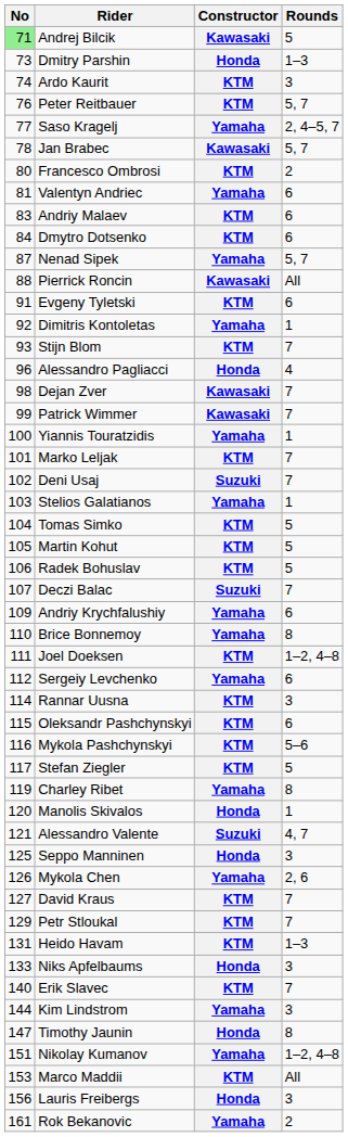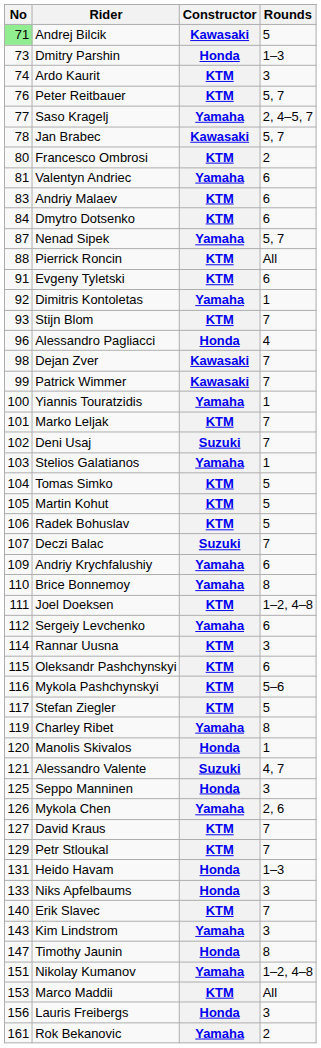 <table class="wikitable" style="font-size: 85%">
 <tr>
 <th>No</th>
 <th>Rider</th>
 <th>Constructor</th>
 <th>Rounds</th>
 </tr>
 <tr>
 <td align=right style="background: lightgreen;">71</td>
 <td> Andrej Bilcik</td>
 <th><a href='#'>Kawasaki</a></th>
 <td>5</td>
 </tr>
 <tr>
 <td align=right>73</td>
 <td> Dmitry Parshin</td>
 <th><a href='#'>Honda</a></th>
 <td>1–3</td>
 </tr>
 <tr>
 <td align=right>74</td>
 <td> Ardo Kaurit</td>
 <th><a href='#'>KTM</a></th>
 <td>3</td>
 </tr>
 <tr>
 <td align=right>76</td>
 <td> Peter Reitbauer</td>
 <th><a href='#'>KTM</a></th>
 <td>5, 7</td>
 </tr>
 <tr>
 <td align=right>77</td>
 <td> Saso Kragelj</td>
 <th><a href='#'>Yamaha</a></th>
 <td>2, 4–5, 7</td>
 </tr>
 <tr>
 <td align=right>78</td>
 <td> Jan Brabec</td>
 <th><a href='#'>Kawasaki</a></th>
 <td>5, 7</td>
 </tr>
 <tr>
 <td align=right>80</td>
 <td> Francesco Ombrosi</td>
 <th><a href='#'>KTM</a></th>
 <td>2</td>
 </tr>
 <tr>
 <td align=right>81</td>
 <td> Valentyn Andriec</td>
 <th><a href='#'>Yamaha</a></th>
 <td>6</td>
 </tr>
 <tr>
 <td align=right>83</td>
 <td> Andriy Malaev</td>
 <th><a href='#'>KTM</a></th>
 <td>6</td>
 </tr>
 <tr>
 <td align=right>84</td>
 <td> Dmytro Dotsenko</td>
 <th><a href='#'>KTM</a></th>
 <td>6</td>
 </tr>
 <tr>
 <td align=right>87</td>
 <td> Nenad Sipek</td>
 <th><a href='#'>Yamaha</a></th>
 <td>5, 7</td>
 </tr>
 <tr>
 <td align=right>88</td>
 <td> Pierrick Roncin</td>
-<th><a href='#'>Kawasaki</a></th>
+<th><a href='#'>KTM</a></th>
 <td>All</td>
 </tr>
 <tr>
 <td align=right>91</td>
 <td> Evgeny Tyletski</td>
 <th><a href='#'>KTM</a></th>
 <td>6</td>
 </tr>
 <tr>
 <td align=right>92</td>
 <td> Dimitris Kontoletas</td>
 <th><a href='#'>Yamaha</a></th>
 <td>1</td>
 </tr>
 <tr>
 <td align=right>93</td>
 <td> Stijn Blom</td>
 <th><a href='#'>KTM</a></th>
 <td>7</td>
 </tr>
 <tr>
 <td align=right>96</td>
 <td> Alessandro Pagliacci</td>
 <th><a href='#'>Honda</a></th>
 <td>4</td>
 </tr>
 <tr>
 <td align=right>98</td>
 <td> Dejan Zver</td>
 <th><a href='#'>Kawasaki</a></th>
 <td>7</td>
 </tr>
 <tr>
 <td align=right>99</td>
 <td> Patrick Wimmer</td>
 <th><a href='#'>Kawasaki</a></th>
 <td>7</td>
 </tr>
 <tr>
 <td align=right>100</td>
 <td> Yiannis Touratzidis</td>
 <th><a href='#'>Yamaha</a></th>
 <td>1</td>
 </tr>
 <tr>
 <td align=right>101</td>
 <td> Marko Leljak</td>
 <th><a href='#'>KTM</a></th>
 <td>7</td>
 </tr>
 <tr>
 <td align=right>102</td>
 <td> Deni Usaj</td>
 <th><a href='#'>Suzuki</a></th>
 <td>7</td>
 </tr>
 <tr>
 <td align=right>103</td>
 <td> Stelios Galatianos</td>
 <th><a href='#'>Yamaha</a></th>
 <td>1</td>
 </tr>
 <tr>
 <td align=right>104</td>
 <td> Tomas Simko</td>
 <th><a href='#'>KTM</a></th>
 <td>5</td>
 </tr>
 <tr>
 <td align=right>105</td>
 <td> Martin Kohut</td>
 <th><a href='#'>KTM</a></th>
 <td>5</td>
 </tr>
 <tr>
 <td align=right>106</td>
 <td> Radek Bohuslav</td>
 <th><a href='#'>KTM</a></th>
 <td>5</td>
 </tr>
 <tr>
 <td align=right>107</td>
 <td> Deczi Balac</td>
 <th><a href='#'>Suzuki</a></th>
 <td>7</td>
 </tr>
 <tr>
 <td align=right>109</td>
 <td> Andriy Krychfalushiy</td>
 <th><a href='#'>Yamaha</a></th>
 <td>6</td>
 </tr>
 <tr>
 <td align=right>110</td>
 <td> Brice Bonnemoy</td>
 <th><a href='#'>Yamaha</a></th>
 <td>8</td>
 </tr>
 <tr>
 <td align=right>111</td>
 <td> Joel Doeksen</td>
 <th><a href='#'>KTM</a></th>
 <td>1–2, 4–8</td>
 </tr>
 <tr>
 <td align=right>112</td>
 <td> Sergeiy Levchenko</td>
 <th><a href='#'>Yamaha</a></th>
 <td>6</td>
 </tr>
 <tr>
 <td align=right>114</td>
 <td> Rannar Uusna</td>
 <th><a href='#'>KTM</a></th>
 <td>3</td>
 </tr>
 <tr>
 <td align=right>115</td>
 <td> Oleksandr Pashchynskyi</td>
 <th><a href='#'>KTM</a></th>
 <td>6</td>
 </tr>
 <tr>
 <td align=right>116</td>
 <td> Mykola Pashchynskyi</td>
 <th><a href='#'>KTM</a></th>
 <td>5–6</td>
 </tr>
 <tr>
 <td align=right>117</td>
 <td> Stefan Ziegler</td>
 <th><a href='#'>KTM</a></th>
 <td>5</td>
 </tr>
 <tr>
 <td align=right>119</td>
 <td> Charley Ribet</td>
 <th><a href='#'>Yamaha</a></th>
 <td>8</td>
 </tr>
 <tr>
 <td align=right>120</td>
 <td> Manolis Skivalos</td>
 <th><a href='#'>Honda</a></th>
 <td>1</td>
 </tr>
 <tr>
 <td align=right>121</td>
 <td> Alessandro Valente</td>
 <th><a href='#'>Suzuki</a></th>
 <td>4, 7</td>
 </tr>
 <tr>
 <td align=right>125</td>
 <td> Seppo Manninen</td>
 <th><a href='#'>Honda</a></th>
 <td>3</td>
 </tr>
 <tr>
 <td align=right>126</td>
 <td> Mykola Chen</td>
 <th><a href='#'>Yamaha</a></th>
 <td>2, 6</td>
 </tr>
 <tr>
 <td align=right>127</td>
 <td> David Kraus</td>
 <th><a href='#'>KTM</a></th>
 <td>7</td>
 </tr>
 <tr>
 <td align=right>129</td>
 <td> Petr Stloukal</td>
 <th><a href='#'>KTM</a></th>
 <td>7</td>
 </tr>
 <tr>
 <td align=right>131</td>
 <td> Heido Havam</td>
-<th><a href='#'>KTM</a></th>
+<th><a href='#'>Honda</a></th>
 <td>1–3</td>
 </tr>
 <tr>
 <td align=right>133</td>
 <td> Niks Apfelbaums</td>
 <th><a href='#'>Honda</a></th>
 <td>3</td>
 </tr>
 <tr>
 <td align=right>140</td>
 <td> Erik Slavec</td>
 <th><a href='#'>KTM</a></th>
 <td>7</td>
 </tr>
 <tr>
-<td align=right>144</td>
+<td align=right>143</td>
 <td> Kim Lindstrom</td>
 <th><a href='#'>Yamaha</a></th>
 <td>3</td>
 </tr>
 <tr>
 <td align=right>147</td>
 <td> Timothy Jaunin</td>
 <th><a href='#'>Honda</a></th>
 <td>8</td>
 </tr>
 <tr>
 <td align=right>151</td>
 <td> Nikolay Kumanov</td>
 <th><a href='#'>Yamaha</a></th>
 <td>1–2, 4–8</td>
 </tr>
 <tr>
 <td align=right>153</td>
 <td> Marco Maddii</td>
 <th><a href='#'>KTM</a></th>
 <td>All</td>
 </tr>
 <tr>
 <td align=right>156</td>
 <td> Lauris Freibergs</td>
 <th><a href='#'>Honda</a></th>
 <td>3</td>
 </tr>
 <tr>
 <td align=right>161</td>
 <td> Rok Bekanovic</td>
 <th><a href='#'>Yamaha</a></th>
 <td>2</td>
 </tr>
 </table>
